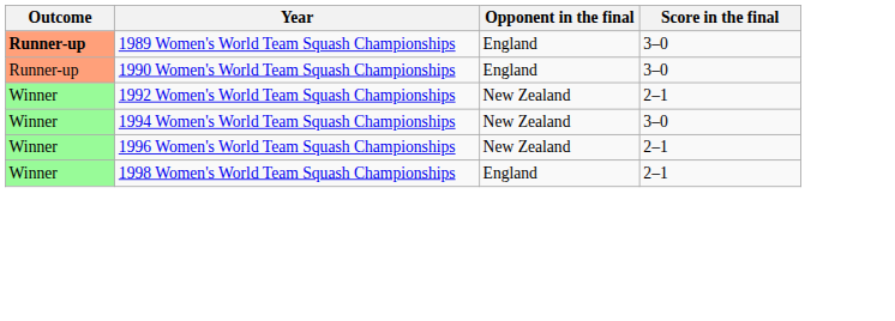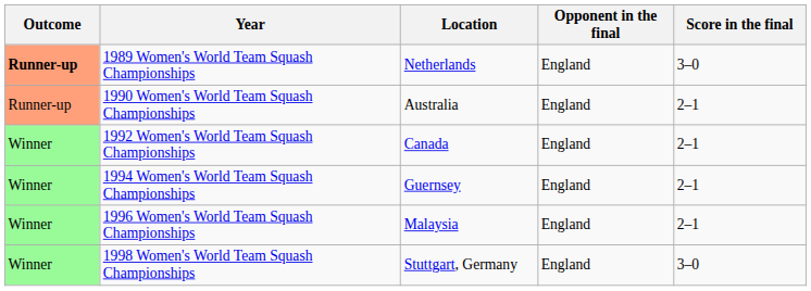 <table class="sortable wikitable">
 <tr>
 <th width="100">Outcome</th>
 <th width="350">Year</th>
+<th width="150">Location</th>
 <th width="150">Opponent in the final</th>
 <th width="150">Score in the final</th>
 </tr>
 <tr>
 <td bgcolor="FFA07A"><strong>Runner-up</strong></td>
 <td><a href='#'>1989 Women's World Team Squash Championships</a></td>
+<td><a href='#'>Netherlands</a></td>
 <td> England</td>
 <td>3–0</td>
 </tr>
 <tr>
 <td bgcolor="FFA07A">Runner-up</td>
 <td><a href='#'>1990 Women's World Team Squash Championships</a></td>
+<td>Australia</td>
 <td> England</td>
-<td>3–0</td>
+<td>2–1</td>
 </tr>
 <tr>
 <td bgcolor="98FB98">Winner</td>
 <td><a href='#'>1992 Women's World Team Squash Championships</a></td>
-<td> New Zealand</td>
+<td><a href='#'>Canada</a></td>
+<td> England</td>
 <td>2–1</td>
 </tr>
 <tr>
 <td bgcolor="98FB98">Winner</td>
 <td><a href='#'>1994 Women's World Team Squash Championships</a></td>
-<td> New Zealand</td>
-<td>3–0</td>
+<td><a href='#'>Guernsey</a></td>
+<td> England</td>
+<td>2–1</td>
 </tr>
 <tr>
 <td bgcolor="98FB98">Winner</td>
 <td><a href='#'>1996 Women's World Team Squash Championships</a></td>
-<td> New Zealand</td>
+<td><a href='#'>Malaysia</a></td>
+<td> England</td>
 <td>2–1</td>
 </tr>
 <tr>
 <td bgcolor="98FB98">Winner</td>
 <td><a href='#'>1998 Women's World Team Squash Championships</a></td>
+<td><a href='#'>Stuttgart</a>, Germany</td>
 <td> England</td>
-<td>2–1</td>
+<td>3–0</td>
 </tr>
 </table>
